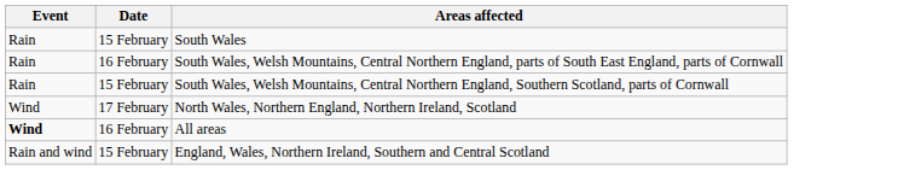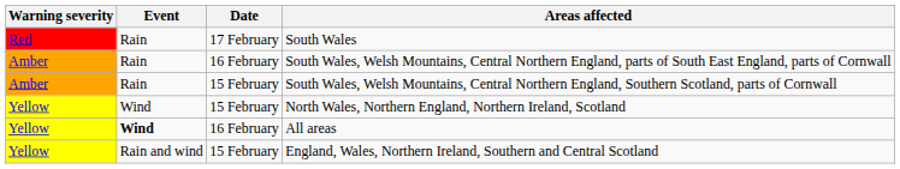 <table class="wikitable">
 <tr>
+<th>Warning severity</th>
 <th>Event</th>
 <th>Date</th>
 <th>Areas affected</th>
 </tr>
 <tr>
+<td style="background:red; "><a href='#'>Red</a></td>
 <td style="background-color: #00000; " id="Beaufort_Number_12">Rain</td>
-<td>15 February</td>
+<td>17 February</td>
 <td>South Wales</td>
 </tr>
 <tr>
+<td style="background:orange; "><a href='#'>Amber</a></td>
 <td style="background-color: #00000; " id="Beaufort_Number_12">Rain</td>
 <td>16 February</td>
 <td>South Wales, Welsh Mountains, Central Northern England, parts of South East England, parts of Cornwall</td>
 </tr>
 <tr>
+<td style="background:orange; f"><a href='#'>Amber</a></td>
 <td style="background-color: #00000; " id="Beaufort_Number_12">Rain</td>
 <td>15 February</td>
 <td>South Wales, Welsh Mountains, Central Northern England, Southern Scotland, parts of Cornwall</td>
 </tr>
 <tr>
+<td style="background:yellow; "><a href='#'>Yellow</a></td>
 <td style="background-color: #00000; " id="Beaufort_Number_12">Wind</td>
-<td>17 February</td>
+<td>15 February</td>
 <td>North Wales, Northern England, Northern Ireland, Scotland</td>
 </tr>
 <tr>
+<td style="background:yellow; "><a href='#'>Yellow</a></td>
 <td style="background-color: #00000;" id="Beaufort_Number_12"><strong>Wind</strong></td>
 <td>16 February</td>
 <td>All areas</td>
 </tr>
 <tr>
+<td style="background:yellow; "><a href='#'>Yellow</a></td>
 <td style="background-color: #00000; " id="Beaufort_Number_12">Rain and wind</td>
 <td>15 February</td>
 <td>England, Wales, Northern Ireland, Southern and Central Scotland</td>
 </tr>
 </table>
